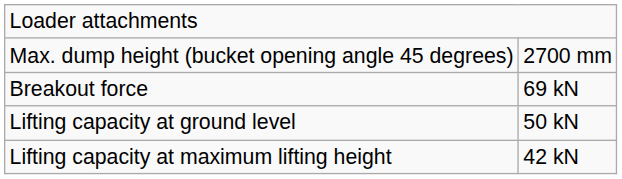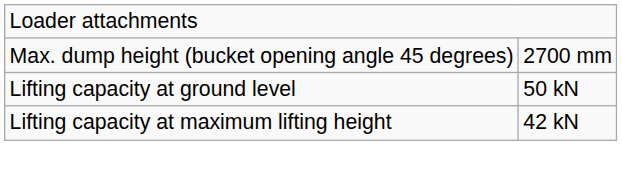 <table class="wikitable">
 <tr>
 <td colspan="2">Loader attachments</td>
 </tr>
 <tr>
 <td>Max. dump height (bucket opening angle 45 degrees)</td>
 <td>2700 mm</td>
-</tr>
-<tr>
-<td>Breakout force</td>
-<td>69 kN</td>
 </tr>
 <tr>
 <td>Lifting capacity at ground level</td>
 <td>50 kN</td>
 </tr>
 <tr>
 <td>Lifting capacity at maximum lifting height</td>
 <td>42 kN</td>
 </tr>
 </table>
